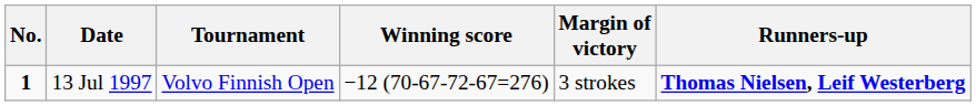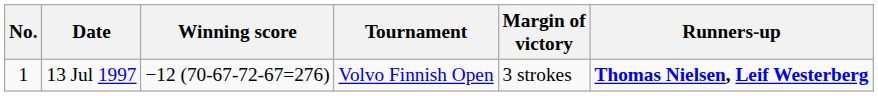 <table class="wikitable" style="font-size:95%;">
 <tr>
 <th>No.</th>
 <th>Date</th>
+<th>Winning score</th>
 <th>Tournament</th>
-<th>Winning score</th>
 <th>Margin of<br>victory</th>
 <th>Runners-up</th>
 </tr>
 <tr>
-<td align=center><strong>1</strong></td>
+<td align=center>1</td>
 <td align=right>13 Jul <a href='#'>1997</a></td>
+<td>−12 (70-67-72-67=276)</td>
 <td><a href='#'>Volvo Finnish Open</a></td>
-<td>−12 (70-67-72-67=276)</td>
 <td>3 strokes</td>
 <td><strong> <a href='#'>Thomas Nielsen</a>,  <a href='#'>Leif Westerberg</a></strong></td>
 </tr>
 </table>
